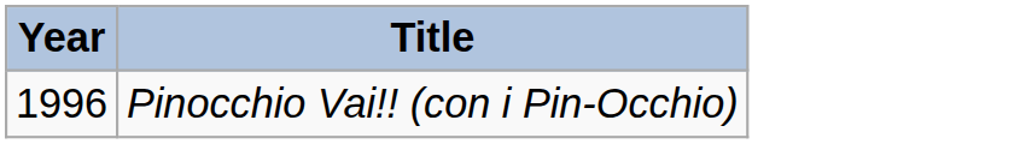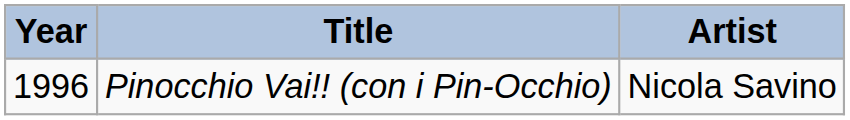 <table class="wikitable">
 <tr>
 <th style="background:#B0C4DE;">Year</th>
 <th style="background:#B0C4DE;">Title</th>
+<th style="background:#B0C4DE;">Artist</th>
 </tr>
 <tr>
 <td>1996</td>
 <td><em>Pinocchio Vai!! (con i Pin-Occhio)</em></td>
+<td>Nicola Savino</td>
 </tr>
 </table>
